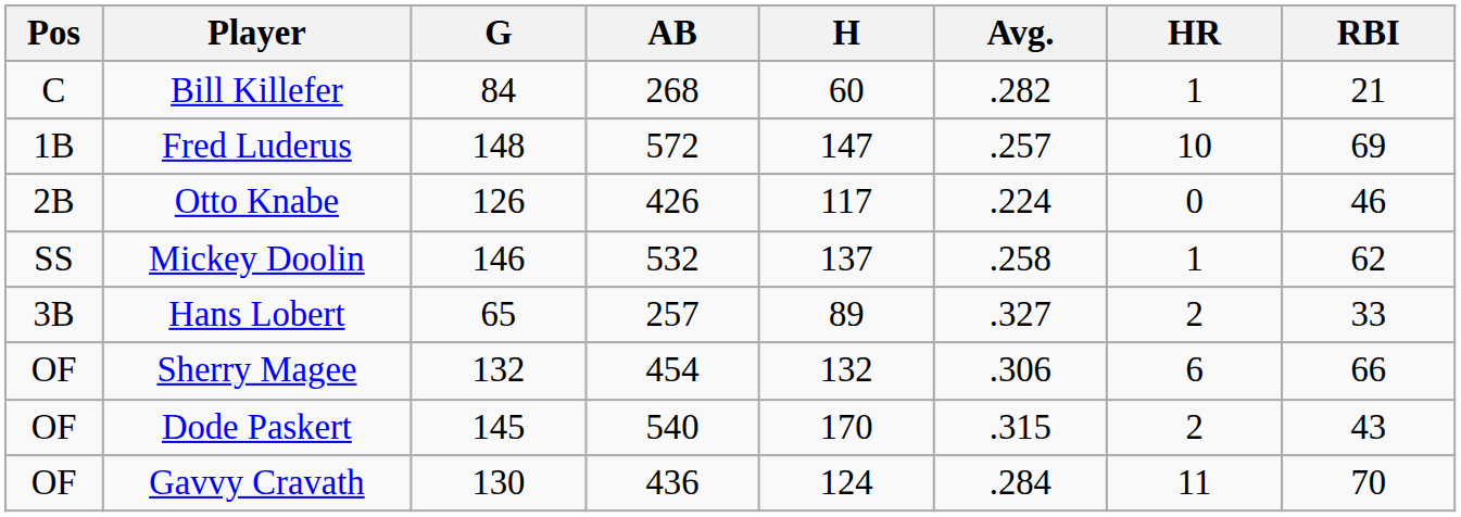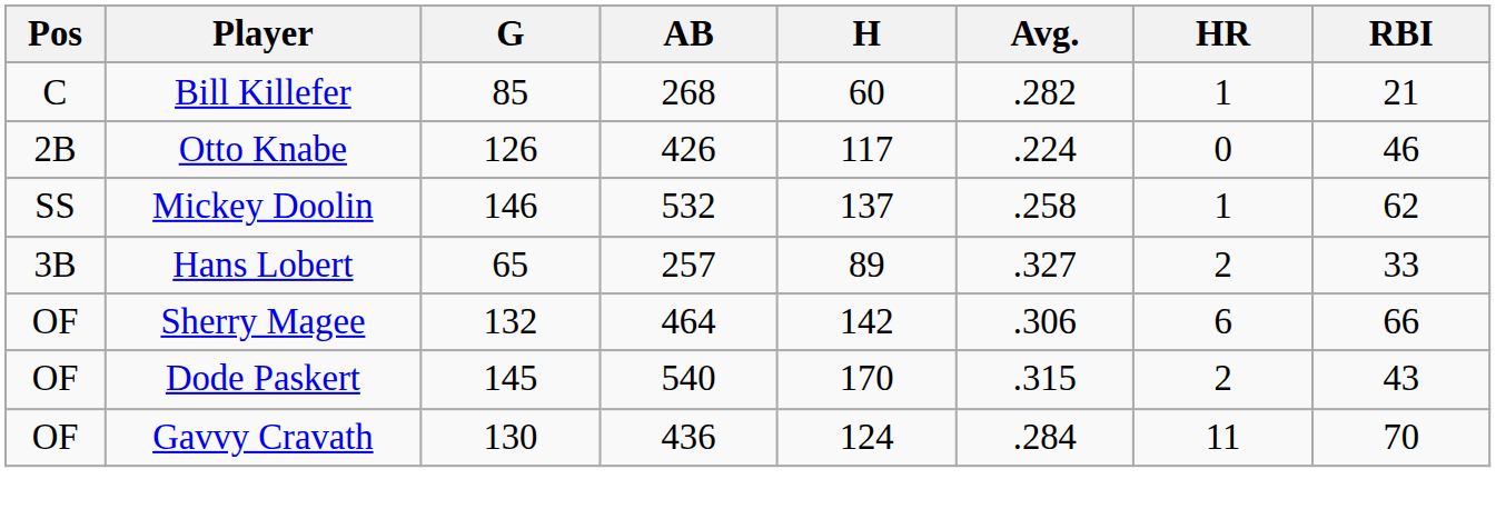 <table class="wikitable sortable">
 <tr>
 <th bgcolor="#DDDDFF" width="5%">Pos</th>
 <th bgcolor="#DDDDFF" width="16%">Player</th>
 <th bgcolor="#DDDDFF" width="9%">G</th>
 <th bgcolor="#DDDDFF" width="9%">AB</th>
 <th bgcolor="#DDDDFF" width="9%">H</th>
 <th bgcolor="#DDDDFF" width="9%">Avg.</th>
 <th bgcolor="#DDDDFF" width="9%">HR</th>
 <th bgcolor="#DDDDFF" width="9%">RBI</th>
 </tr>
 <tr align="center">
 <td>C</td>
 <td><a href='#'>Bill Killefer</a></td>
-<td>84</td>
+<td>85</td>
 <td>268</td>
 <td>60</td>
 <td>.282</td>
 <td>1</td>
 <td>21</td>
-</tr>
-<tr align=center>
-<td>1B</td>
-<td><a href='#'>Fred Luderus</a></td>
-<td>148</td>
-<td>572</td>
-<td>147</td>
-<td>.257</td>
-<td>10</td>
-<td>69</td>
 </tr>
 <tr align=center>
 <td>2B</td>
 <td><a href='#'>Otto Knabe</a></td>
 <td>126</td>
 <td>426</td>
 <td>117</td>
 <td>.224</td>
 <td>0</td>
 <td>46</td>
 </tr>
 <tr align=center>
 <td>SS</td>
 <td><a href='#'>Mickey Doolin</a></td>
 <td>146</td>
 <td>532</td>
 <td>137</td>
 <td>.258</td>
 <td>1</td>
 <td>62</td>
 </tr>
 <tr align=center>
 <td>3B</td>
 <td><a href='#'>Hans Lobert</a></td>
 <td>65</td>
 <td>257</td>
 <td>89</td>
 <td>.327</td>
 <td>2</td>
 <td>33</td>
 </tr>
 <tr align=center>
 <td>OF</td>
 <td><a href='#'>Sherry Magee</a></td>
 <td>132</td>
-<td>454</td>
-<td>132</td>
+<td>464</td>
+<td>142</td>
 <td>.306</td>
 <td>6</td>
 <td>66</td>
 </tr>
 <tr align=center>
 <td>OF</td>
 <td><a href='#'>Dode Paskert</a></td>
 <td>145</td>
 <td>540</td>
 <td>170</td>
 <td>.315</td>
 <td>2</td>
 <td>43</td>
 </tr>
 <tr align=center>
 <td>OF</td>
 <td><a href='#'>Gavvy Cravath</a></td>
 <td>130</td>
 <td>436</td>
 <td>124</td>
 <td>.284</td>
 <td>11</td>
 <td>70</td>
 </tr>
 </table>
